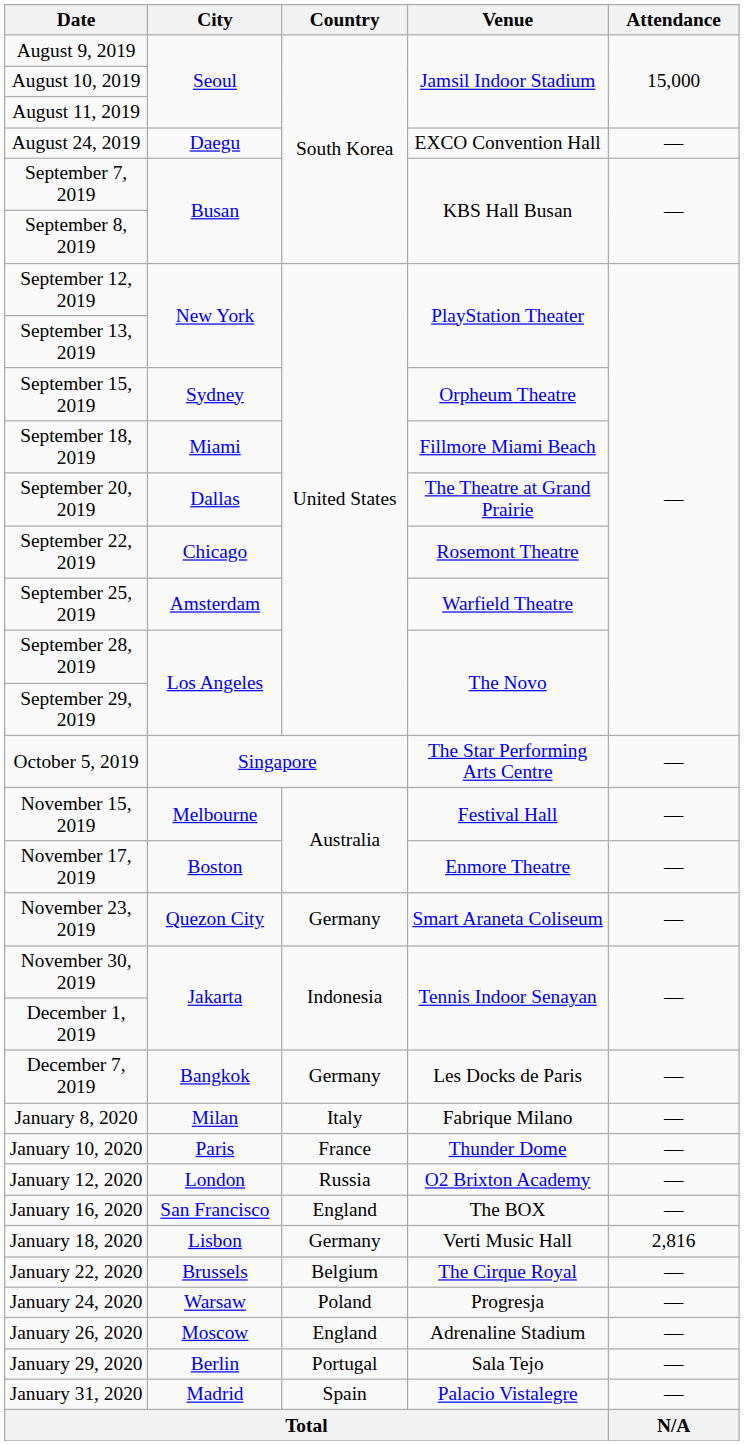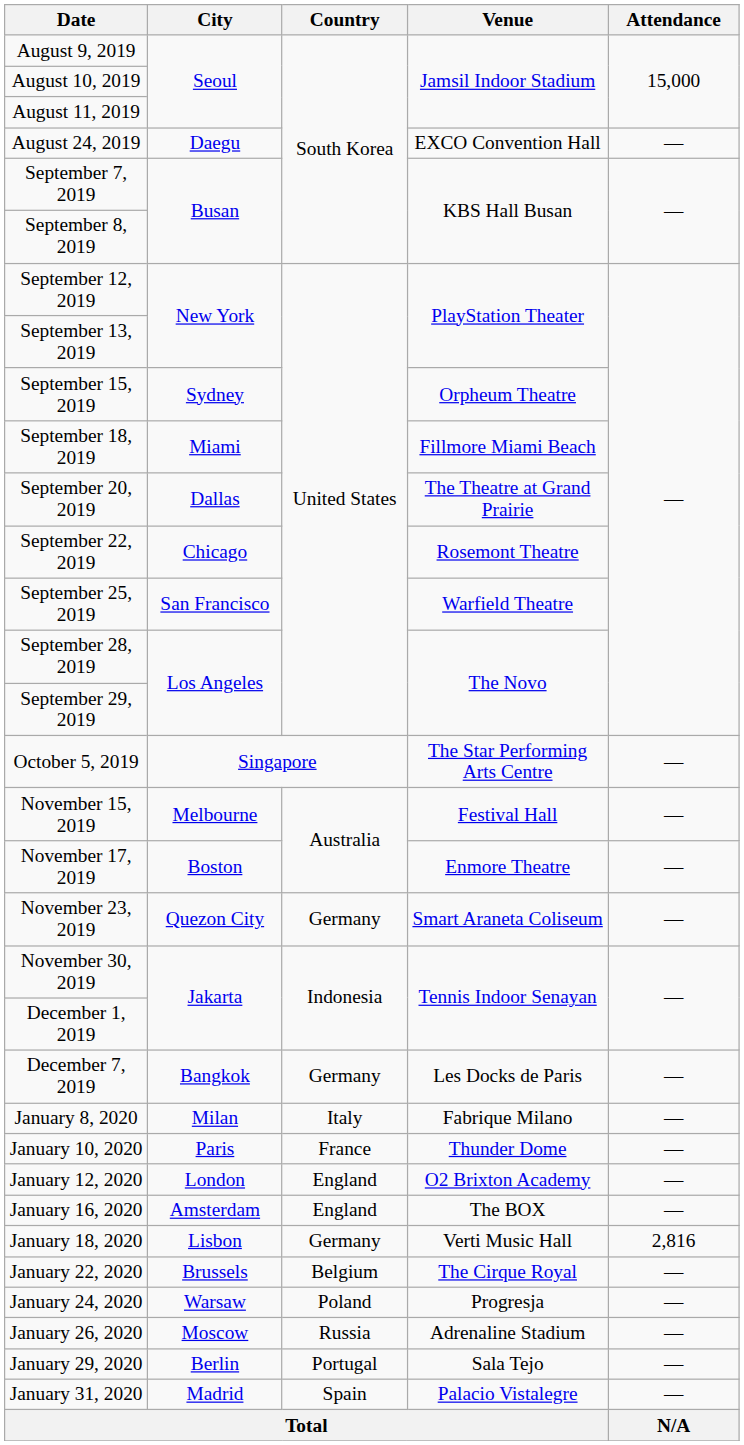 <table class="wikitable" style="text-align:center;">
 <tr>
 <th scope="col" style="width:12em">Date</th>
 <th scope="col" style="width:10em">City</th>
 <th scope="col" style="width:10em">Country</th>
 <th scope="col" style="width:20em">Venue</th>
 <th scope="col" style="width:9em">Attendance</th>
 </tr>
 <tr>
 <td>August 9, 2019</td>
 <td rowspan=3><a href='#'>Seoul</a></td>
 <td rowspan=6>South Korea</td>
 <td rowspan=3><a href='#'>Jamsil Indoor Stadium</a></td>
 <td rowspan=3>15,000</td>
 </tr>
 <tr>
 <td>August 10, 2019</td>
 </tr>
 <tr>
 <td>August 11, 2019</td>
 </tr>
 <tr>
 <td>August 24, 2019</td>
 <td><a href='#'>Daegu</a></td>
 <td>EXCO Convention Hall</td>
 <td rowspan=1>—</td>
 </tr>
 <tr>
 <td>September 7, 2019</td>
 <td rowspan=2><a href='#'>Busan</a></td>
 <td rowspan=2>KBS Hall Busan</td>
 <td rowspan=2>—</td>
 </tr>
 <tr>
 <td>September 8, 2019</td>
 </tr>
 <tr>
 <td>September 12, 2019</td>
 <td rowspan=2><a href='#'>New York</a></td>
 <td rowspan=9>United States</td>
 <td rowspan=2><a href='#'>PlayStation Theater</a></td>
 <td rowspan=9>—</td>
 </tr>
 <tr>
 <td>September 13, 2019</td>
 </tr>
 <tr>
 <td>September 15, 2019</td>
 <td><a href='#'>Sydney</a></td>
 <td><a href='#'>Orpheum Theatre</a></td>
 </tr>
 <tr>
 <td>September 18, 2019</td>
 <td><a href='#'>Miami</a></td>
 <td><a href='#'>Fillmore Miami Beach</a></td>
 </tr>
 <tr>
 <td>September 20, 2019</td>
 <td><a href='#'>Dallas</a></td>
 <td><a href='#'>The Theatre at Grand Prairie</a></td>
 </tr>
 <tr>
 <td>September 22, 2019</td>
 <td><a href='#'>Chicago</a></td>
 <td><a href='#'>Rosemont Theatre</a></td>
 </tr>
 <tr>
 <td>September 25, 2019</td>
-<td><a href='#'>Amsterdam</a></td>
+<td><a href='#'>San Francisco</a></td>
 <td><a href='#'>Warfield Theatre</a></td>
 </tr>
 <tr>
 <td>September 28, 2019</td>
 <td rowspan=2><a href='#'>Los Angeles</a></td>
 <td rowspan=2><a href='#'>The Novo</a></td>
 </tr>
 <tr>
 <td>September 29, 2019</td>
 </tr>
 <tr>
 <td>October 5, 2019</td>
 <td colspan="2"><a href='#'>Singapore</a></td>
 <td><a href='#'>The Star Performing Arts Centre</a></td>
 <td rowspan=1>—</td>
 </tr>
 <tr>
 <td>November 15, 2019</td>
 <td><a href='#'>Melbourne</a></td>
 <td rowspan="2">Australia</td>
 <td><a href='#'>Festival Hall</a></td>
 <td>—</td>
 </tr>
 <tr>
 <td>November 17, 2019</td>
 <td><a href='#'>Boston</a></td>
 <td><a href='#'>Enmore Theatre</a></td>
 <td>—</td>
 </tr>
 <tr>
 <td>November 23, 2019</td>
 <td><a href='#'>Quezon City</a></td>
 <td>Germany</td>
 <td><a href='#'>Smart Araneta Coliseum</a></td>
 <td>—</td>
 </tr>
 <tr>
 <td>November 30, 2019</td>
 <td rowspan="2"><a href='#'>Jakarta</a></td>
 <td rowspan="2">Indonesia</td>
 <td rowspan="2"><a href='#'>Tennis Indoor Senayan</a></td>
 <td rowspan="2">—</td>
 </tr>
 <tr>
 <td>December 1, 2019</td>
 </tr>
 <tr>
 <td>December 7, 2019</td>
 <td><a href='#'>Bangkok</a></td>
 <td>Germany</td>
 <td>Les Docks de Paris</td>
 <td>—</td>
 </tr>
 <tr>
 <td>January 8, 2020</td>
 <td><a href='#'>Milan</a></td>
 <td>Italy</td>
 <td>Fabrique Milano</td>
 <td>—</td>
 </tr>
 <tr>
 <td>January 10, 2020</td>
 <td><a href='#'>Paris</a></td>
 <td>France</td>
 <td><a href='#'>Thunder Dome</a></td>
 <td>—</td>
 </tr>
 <tr>
 <td>January 12, 2020</td>
 <td><a href='#'>London</a></td>
-<td>Russia</td>
+<td>England</td>
 <td><a href='#'>O2 Brixton Academy</a></td>
 <td>—</td>
 </tr>
 <tr>
 <td>January 16, 2020</td>
-<td><a href='#'>San Francisco</a></td>
+<td><a href='#'>Amsterdam</a></td>
 <td>England</td>
 <td>The BOX</td>
 <td>—</td>
 </tr>
 <tr>
 <td>January 18, 2020</td>
 <td><a href='#'>Lisbon</a></td>
 <td>Germany</td>
 <td>Verti Music Hall</td>
 <td>2,816</td>
 </tr>
 <tr>
 <td>January 22, 2020</td>
 <td><a href='#'>Brussels</a></td>
 <td>Belgium</td>
 <td><a href='#'>The Cirque Royal</a></td>
 <td>—</td>
 </tr>
 <tr>
 <td>January 24, 2020</td>
 <td><a href='#'>Warsaw</a></td>
 <td>Poland</td>
 <td>Progresja</td>
 <td>—</td>
 </tr>
 <tr>
 <td>January 26, 2020</td>
 <td><a href='#'>Moscow</a></td>
-<td>England</td>
+<td>Russia</td>
 <td>Adrenaline Stadium</td>
 <td>—</td>
 </tr>
 <tr>
 <td>January 29, 2020</td>
 <td><a href='#'>Berlin</a></td>
 <td>Portugal</td>
 <td>Sala Tejo</td>
 <td>—</td>
 </tr>
 <tr>
 <td>January 31, 2020</td>
 <td><a href='#'>Madrid</a></td>
 <td>Spain</td>
 <td><a href='#'>Palacio Vistalegre</a></td>
 <td>—</td>
 </tr>
 <tr>
 <th colspan="4">Total</th>
 <th>N/A</th>
 </tr>
 </table>
